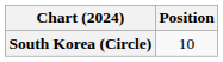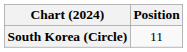 <table class="wikitable plainrowheaders" style="text-align:center">
 <tr>
 <th scope="col">Chart (2024)</th>
 <th scope="col">Position</th>
 </tr>
 <tr>
 <th scope="row">South Korea (Circle)</th>
-<td>10</td>
+<td>11</td>
 </tr>
 </table>
